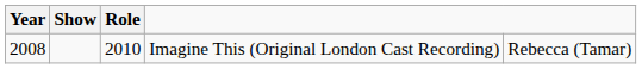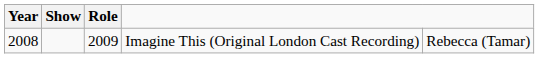 <table class="wikitable">
 <tr>
 <th>Year</th>
 <th>Show</th>
 <th>Role</th>
 </tr>
 <tr>
 <td>2008</td>
 <td></td>
-<td>2010</td>
+<td>2009</td>
 <td>Imagine This (Original London Cast Recording)</td>
 <td>Rebecca (Tamar)</td>
 </tr>
 </table>
